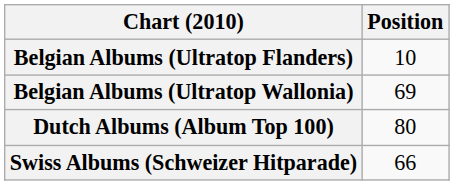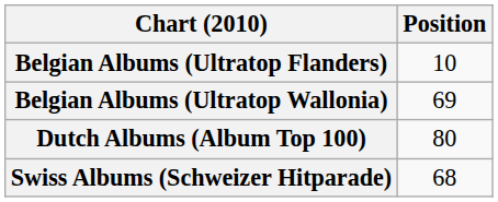 <table class="wikitable sortable plainrowheaders" style="text-align:center">
 <tr>
 <th scope="col">Chart (2010)</th>
 <th scope="col">Position</th>
 </tr>
 <tr>
 <th scope="row">Belgian Albums (Ultratop Flanders)</th>
 <td>10</td>
 </tr>
 <tr>
 <th scope="row">Belgian Albums (Ultratop Wallonia)</th>
 <td>69</td>
 </tr>
 <tr>
 <th scope="row">Dutch Albums (Album Top 100)</th>
 <td>80</td>
 </tr>
 <tr>
 <th scope="row">Swiss Albums (Schweizer Hitparade)</th>
-<td>66</td>
+<td>68</td>
 </tr>
 </table>
